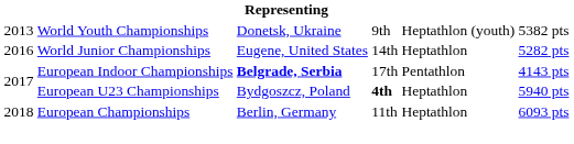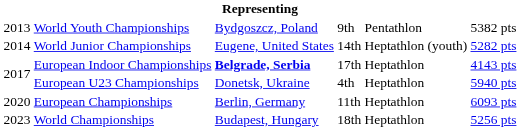 <table>
 <tr>
 <th colspan="6">Representing </th>
 </tr>
 <tr>
 <td>2013</td>
 <td><a href='#'>World Youth Championships</a></td>
-<td><a href='#'>Donetsk, Ukraine</a></td>
+<td><a href='#'>Bydgoszcz, Poland</a></td>
 <td>9th</td>
-<td>Heptathlon (youth)</td>
+<td>Pentathlon</td>
 <td>5382 pts</td>
 </tr>
 <tr>
-<td>2016</td>
+<td>2014</td>
 <td><a href='#'>World Junior Championships</a></td>
 <td><a href='#'>Eugene, United States</a></td>
 <td>14th</td>
-<td>Heptathlon</td>
+<td>Heptathlon (youth)</td>
 <td><a href='#'>5282 pts</a></td>
 </tr>
 <tr>
 <td rowspan=2>2017</td>
 <td><a href='#'>European Indoor Championships</a></td>
 <td><strong><a href='#'>Belgrade, Serbia</a></strong></td>
 <td>17th</td>
-<td>Pentathlon</td>
+<td>Heptathlon</td>
 <td><a href='#'>4143 pts</a></td>
 </tr>
 <tr>
 <td><a href='#'>European U23 Championships</a></td>
-<td><a href='#'>Bydgoszcz, Poland</a></td>
-<td><strong>4th</strong></td>
+<td><a href='#'>Donetsk, Ukraine</a></td>
+<td>4th</td>
 <td>Heptathlon</td>
 <td><a href='#'>5940 pts</a></td>
 </tr>
 <tr>
-<td>2018</td>
+<td>2020</td>
 <td><a href='#'>European Championships</a></td>
 <td><a href='#'>Berlin, Germany</a></td>
 <td>11th</td>
 <td>Heptathlon</td>
 <td><a href='#'>6093 pts</a></td>
 </tr>
+<tr>
+<td>2023</td>
+<td><a href='#'>World Championships</a></td>
+<td><a href='#'>Budapest, Hungary</a></td>
+<td>18th</td>
+<td>Heptathlon</td>
+<td><a href='#'>5256 pts</a></td>
+</tr>
 </table>
